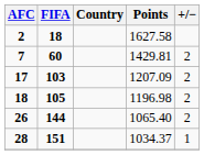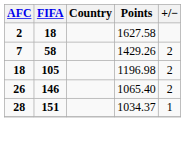 <table class="wikitable" style="text-align: center;">
 <tr>
 <th><a href='#'>AFC</a></th>
 <th><a href='#'>FIFA</a></th>
 <th>Country</th>
 <th>Points</th>
 <th>+/−</th>
 </tr>
 <tr>
 <td><strong>2</strong></td>
 <td><strong>18</strong></td>
 <td align=left></td>
 <td>1627.58</td>
 <td></td>
 </tr>
 <tr>
 <td><strong>7</strong></td>
-<td><strong>60</strong></td>
+<td><strong>58</strong></td>
 <td align=left></td>
-<td>1429.81</td>
-<td> 2</td>
-</tr>
-<tr>
-<td><strong>17</strong></td>
-<td><strong>103</strong></td>
-<td align=left></td>
-<td>1207.09</td>
+<td>1429.26</td>
 <td> 2</td>
 </tr>
 <tr>
 <td><strong>18</strong></td>
 <td><strong>105</strong></td>
 <td align=left></td>
 <td>1196.98</td>
 <td> 2</td>
 </tr>
 <tr>
 <td><strong>26</strong></td>
-<td><strong>144</strong></td>
+<td><strong>146</strong></td>
 <td align=left></td>
 <td>1065.40</td>
 <td> 2</td>
 </tr>
 <tr>
 <td><strong>28</strong></td>
 <td><strong>151</strong></td>
 <td align=left></td>
 <td>1034.37</td>
 <td> 1</td>
 </tr>
 <tr>
 </tr>
 </table>
